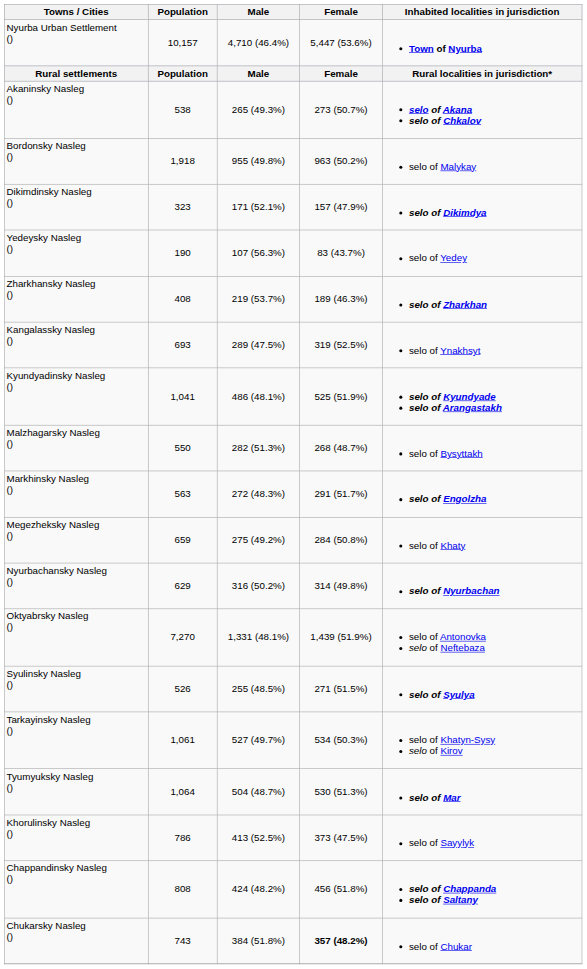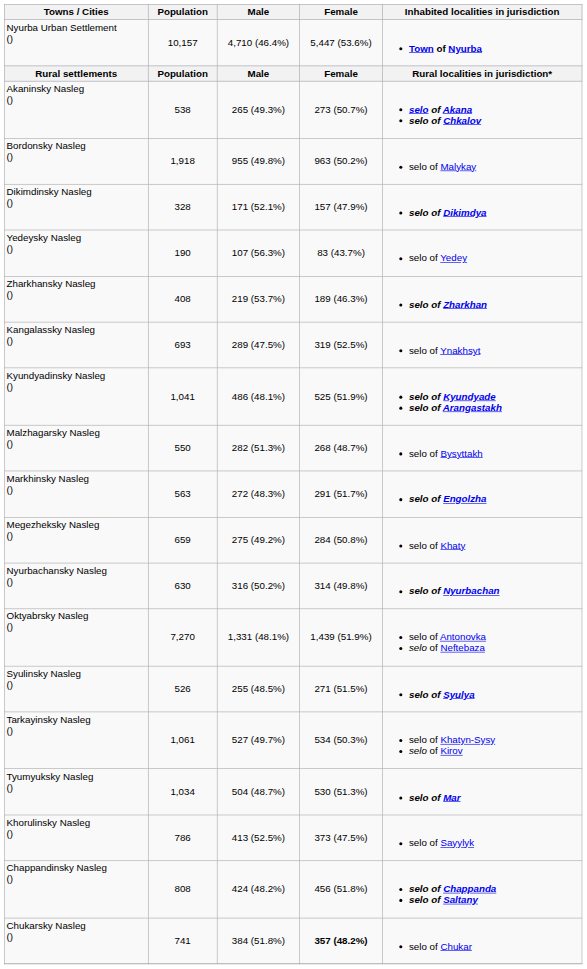 <table class="wikitable" style="width:75%">
 <tr bgcolor="#CCCCFF" align="left">
 <th>Towns / Cities</th>
 <th>Population</th>
 <th>Male</th>
 <th>Female</th>
 <th>Inhabited localities in jurisdiction</th>
 </tr>
 <tr>
 <td valign="top">Nyurba Urban Settlement<br>()</td>
 <td align="center">10,157</td>
 <td align="center">4,710 (46.4%)</td>
 <td align="center">5,447 (53.6%)</td>
 <td><br><ul><li><strong><a href='#'>Town</a> of <a href='#'>Nyurba</a></strong></li></ul></td>
 </tr>
 <tr bgcolor="#CCCCFF" align="left">
 <th>Rural settlements</th>
 <th>Population</th>
 <th>Male</th>
 <th>Female</th>
 <th>Rural localities in jurisdiction*</th>
 </tr>
 <tr>
 <td valign="top">Akaninsky Nasleg<br>()</td>
 <td align="center">538</td>
 <td align="center">265 (49.3%)</td>
 <td align="center">273 (50.7%)</td>
 <td><br><ul><li><strong><em><a href='#'>selo</a><em> of <a href='#'>Akana</a><strong></li><li></em>selo<em> of <a href='#'>Chkalov</a></li></ul></td>
 </tr>
 <tr>
 <td valign="top">Bordonsky Nasleg<br>()</td>
 <td align="center">1,918</td>
 <td align="center">955 (49.8%)</td>
 <td align="center">963 (50.2%)</td>
 <td><br><ul><li></em></strong>selo</em> of <a href='#'>Malykay</a></strong></li></ul></td>
 </tr>
 <tr>
 <td valign="top">Dikimdinsky Nasleg<br>()</td>
-<td align="center">323</td>
+<td align="center">328</td>
 <td align="center">171 (52.1%)</td>
 <td align="center">157 (47.9%)</td>
 <td><br><ul><li><strong><em>selo<em> of <a href='#'>Dikimdya</a><strong></li></ul></td>
 </tr>
 <tr>
 <td valign="top">Yedeysky Nasleg<br>()</td>
 <td align="center">190</td>
 <td align="center">107 (56.3%)</td>
 <td align="center">83 (43.7%)</td>
 <td><br><ul><li></em></strong>selo</em> of <a href='#'>Yedey</a></strong></li></ul></td>
 </tr>
 <tr>
 <td valign="top">Zharkhansky Nasleg<br>()</td>
 <td align="center">408</td>
 <td align="center">219 (53.7%)</td>
 <td align="center">189 (46.3%)</td>
 <td><br><ul><li><strong><em>selo<em> of <a href='#'>Zharkhan</a><strong></li></ul></td>
 </tr>
 <tr>
 <td valign="top">Kangalassky Nasleg<br>()</td>
 <td align="center">693</td>
 <td align="center">289 (47.5%)</td>
 <td align="center">319 (52.5%)</td>
 <td><br><ul><li></em></strong>selo</em> of <a href='#'>Ynakhsyt</a></strong></li></ul></td>
 </tr>
 <tr>
 <td valign="top">Kyundyadinsky Nasleg<br>()</td>
 <td align="center">1,041</td>
 <td align="center">486 (48.1%)</td>
 <td align="center">525 (51.9%)</td>
 <td><br><ul><li><strong><em>selo<em> of <a href='#'>Kyundyade</a><strong></li><li></em>selo<em> of <a href='#'>Arangastakh</a></li></ul></td>
 </tr>
 <tr>
 <td valign="top">Malzhagarsky Nasleg<br>()</td>
 <td align="center">550</td>
 <td align="center">282 (51.3%)</td>
 <td align="center">268 (48.7%)</td>
 <td><br><ul><li></em></strong>selo</em> of <a href='#'>Bysyttakh</a></strong></li></ul></td>
 </tr>
 <tr>
 <td valign="top">Markhinsky Nasleg<br>()</td>
 <td align="center">563</td>
 <td align="center">272 (48.3%)</td>
 <td align="center">291 (51.7%)</td>
 <td><br><ul><li><strong><em>selo<em> of <a href='#'>Engolzha</a><strong></li></ul></td>
 </tr>
 <tr>
 <td valign="top">Megezheksky Nasleg<br>()</td>
 <td align="center">659</td>
 <td align="center">275 (49.2%)</td>
 <td align="center">284 (50.8%)</td>
 <td><br><ul><li></em></strong>selo</em> of <a href='#'>Khaty</a></strong></li></ul></td>
 </tr>
 <tr>
 <td valign="top">Nyurbachansky Nasleg<br>()</td>
-<td align="center">629</td>
+<td align="center">630</td>
 <td align="center">316 (50.2%)</td>
 <td align="center">314 (49.8%)</td>
 <td><br><ul><li><strong><em>selo<em> of <a href='#'>Nyurbachan</a><strong></li></ul></td>
 </tr>
 <tr>
 <td valign="top">Oktyabrsky Nasleg<br>()</td>
 <td align="center">7,270</td>
 <td align="center">1,331 (48.1%)</td>
 <td align="center">1,439 (51.9%)</td>
 <td><br><ul><li></em></strong>selo</em> of <a href='#'>Antonovka</a></strong></li><li><em>selo</em> of <a href='#'>Neftebaza</a></li></ul></td>
 </tr>
 <tr>
 <td valign="top">Syulinsky Nasleg<br>()</td>
 <td align="center">526</td>
 <td align="center">255 (48.5%)</td>
 <td align="center">271 (51.5%)</td>
 <td><br><ul><li><strong><em>selo<em> of <a href='#'>Syulya</a><strong></li></ul></td>
 </tr>
 <tr>
 <td valign="top">Tarkayinsky Nasleg<br>()</td>
 <td align="center">1,061</td>
 <td align="center">527 (49.7%)</td>
 <td align="center">534 (50.3%)</td>
 <td><br><ul><li></em></strong>selo</em> of <a href='#'>Khatyn-Sysy</a></strong></li><li><em>selo</em> of <a href='#'>Kirov</a></li></ul></td>
 </tr>
 <tr>
 <td valign="top">Tyumyuksky Nasleg<br>()</td>
-<td align="center">1,064</td>
+<td align="center">1,034</td>
 <td align="center">504 (48.7%)</td>
 <td align="center">530 (51.3%)</td>
 <td><br><ul><li><strong><em>selo<em> of <a href='#'>Mar</a><strong></li></ul></td>
 </tr>
 <tr>
 <td valign="top">Khorulinsky Nasleg<br>()</td>
 <td align="center">786</td>
 <td align="center">413 (52.5%)</td>
 <td align="center">373 (47.5%)</td>
 <td><br><ul><li></em></strong>selo</em> of <a href='#'>Sayylyk</a></strong></li></ul></td>
 </tr>
 <tr>
 <td valign="top">Chappandinsky Nasleg<br>()</td>
 <td align="center">808</td>
 <td align="center">424 (48.2%)</td>
 <td align="center">456 (51.8%)</td>
 <td><br><ul><li><strong><em>selo<em> of <a href='#'>Chappanda</a><strong></li><li></em>selo<em> of <a href='#'>Saltany</a></li></ul></td>
 </tr>
 <tr>
 <td valign="top">Chukarsky Nasleg<br>()</td>
-<td align="center">743</td>
+<td align="center">741</td>
 <td align="center">384 (51.8%)</td>
 <td align="center"><strong>357 (48.2%)</strong></td>
 <td><br><ul><li></em></strong>selo</em> of <a href='#'>Chukar</a></strong></li></ul></td>
 </tr>
 <tr>
 </tr>
 </table>
